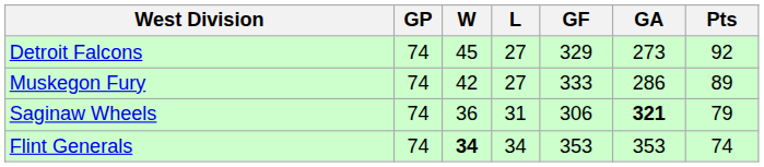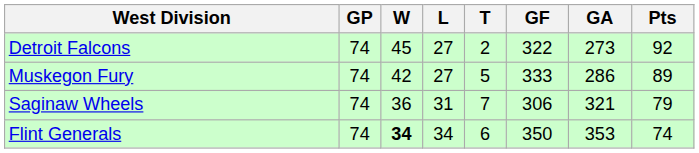 <table class="wikitable">
 <tr>
 <th width="40%" bgcolor="#e0e0e0">West Division</th>
 <th width="5%" bgcolor="#e0e0e0">GP</th>
 <th width="5%" bgcolor="#e0e0e0">W</th>
 <th width="5%" bgcolor="#e0e0e0">L</th>
+<th width="5%" bgcolor="#e0e0e0">T</th>
 <th width="7.5%" bgcolor="#e0e0e0">GF</th>
 <th width="7.5%" bgcolor="#e0e0e0">GA</th>
 <th width="7.5%" bgcolor="#e0e0e0">Pts</th>
 </tr>
 <tr align="center" bgcolor="#CCFFCC">
 <td align="left"><a href='#'>Detroit Falcons</a></td>
 <td>74</td>
 <td>45</td>
 <td>27</td>
-<td>329</td>
+<td>2</td>
+<td>322</td>
 <td>273</td>
 <td>92</td>
 </tr>
 <tr align="center" bgcolor="#CCFFCC">
 <td align="left"><a href='#'>Muskegon Fury</a></td>
 <td>74</td>
 <td>42</td>
 <td>27</td>
+<td>5</td>
 <td>333</td>
 <td>286</td>
 <td>89</td>
 </tr>
 <tr align="center" bgcolor="#CCFFCC">
 <td align="left"><a href='#'>Saginaw Wheels</a></td>
 <td>74</td>
 <td>36</td>
 <td>31</td>
+<td>7</td>
 <td>306</td>
-<td><strong>321</strong></td>
+<td>321</td>
 <td>79</td>
 </tr>
 <tr align="center" bgcolor="#CCFFCC">
 <td align="left"><a href='#'>Flint Generals</a></td>
 <td>74</td>
 <td><strong>34</strong></td>
 <td>34</td>
-<td>353</td>
+<td>6</td>
+<td>350</td>
 <td>353</td>
 <td>74</td>
 </tr>
 </table>
